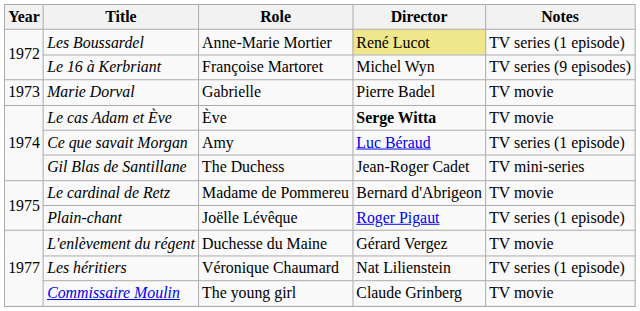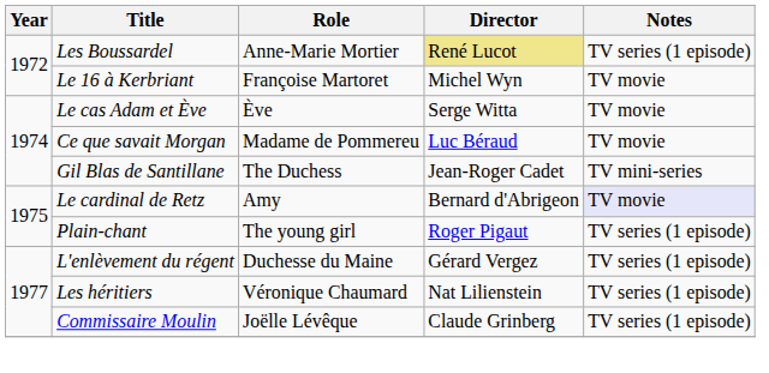 <table class="wikitable sortable">
 <tr>
 <th>Year</th>
 <th>Title</th>
 <th>Role</th>
 <th>Director</th>
 <th>Notes</th>
 </tr>
 <tr>
 <td rowspan=2>1972</td>
 <td><em>Les Boussardel</em></td>
 <td>Anne-Marie Mortier</td>
 <td style="background: khaki;">René Lucot</td>
 <td>TV series (1 episode)</td>
 </tr>
 <tr>
 <td><em>Le 16 à Kerbriant</em></td>
 <td>Françoise Martoret</td>
 <td>Michel Wyn</td>
-<td>TV series (9 episodes)</td>
-</tr>
-<tr>
-<td>1973</td>
-<td><em>Marie Dorval</em></td>
-<td>Gabrielle</td>
-<td>Pierre Badel</td>
 <td>TV movie</td>
 </tr>
 <tr>
 <td rowspan=3>1974</td>
 <td><em>Le cas Adam et Ève</em></td>
 <td>Ève</td>
-<td><strong>Serge Witta</strong></td>
+<td>Serge Witta</td>
 <td>TV movie</td>
 </tr>
 <tr>
 <td><em>Ce que savait Morgan</em></td>
-<td>Amy</td>
+<td>Madame de Pommereu</td>
 <td><a href='#'>Luc Béraud</a></td>
-<td>TV series (1 episode)</td>
+<td>TV movie</td>
 </tr>
 <tr>
 <td><em>Gil Blas de Santillane</em></td>
 <td>The Duchess</td>
 <td>Jean-Roger Cadet</td>
 <td>TV mini-series</td>
 </tr>
 <tr>
 <td rowspan=2>1975</td>
 <td><em>Le cardinal de Retz</em></td>
-<td>Madame de Pommereu</td>
+<td>Amy</td>
 <td>Bernard d'Abrigeon</td>
-<td>TV movie</td>
+<td style="background: lavender;">TV movie</td>
 </tr>
 <tr>
 <td><em>Plain-chant</em></td>
-<td>Joëlle Lévêque</td>
+<td>The young girl</td>
 <td><a href='#'>Roger Pigaut</a></td>
 <td>TV series (1 episode)</td>
 </tr>
 <tr>
 <td rowspan=3>1977</td>
 <td><em>L'enlèvement du régent</em></td>
 <td>Duchesse du Maine</td>
 <td>Gérard Vergez</td>
-<td>TV movie</td>
+<td>TV series (1 episode)</td>
 </tr>
 <tr>
 <td><em>Les héritiers</em></td>
 <td>Véronique Chaumard</td>
 <td>Nat Lilienstein</td>
 <td>TV series (1 episode)</td>
 </tr>
 <tr>
 <td><em><a href='#'>Commissaire Moulin</a></em></td>
-<td>The young girl</td>
+<td>Joëlle Lévêque</td>
 <td>Claude Grinberg</td>
-<td>TV movie</td>
+<td>TV series (1 episode)</td>
 </tr>
 <tr>
 </tr>
 </table>
